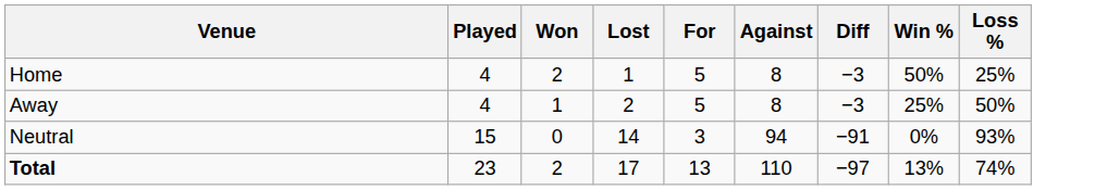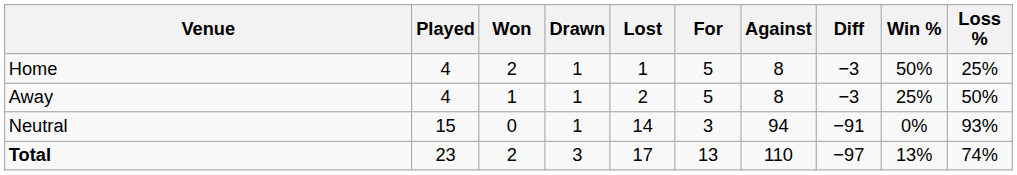 <table class="wikitable" border="1" style="text-align: center;">
 <tr>
 <th width = "350" align="left">Venue</th>
 <th width = "50">Played</th>
 <th width = "50">Won</th>
+<th width = "50">Drawn</th>
 <th width = "50">Lost</th>
 <th width = "50">For</th>
 <th width = "50">Against</th>
 <th width = "50">Diff</th>
 <th width = "50">Win %</th>
 <th width = "50">Loss %</th>
 </tr>
 <tr>
 <td align="left">Home</td>
 <td>4</td>
 <td>2</td>
 <td>1</td>
+<td>1</td>
 <td>5</td>
 <td>8</td>
 <td>−3</td>
 <td>50%</td>
 <td>25%</td>
 </tr>
 <tr>
 <td align="left">Away</td>
 <td>4</td>
+<td>1</td>
 <td>1</td>
 <td>2</td>
 <td>5</td>
 <td>8</td>
 <td>−3</td>
 <td>25%</td>
 <td>50%</td>
 </tr>
 <tr>
 <td align="left">Neutral</td>
 <td>15</td>
 <td>0</td>
+<td>1</td>
 <td>14</td>
 <td>3</td>
 <td>94</td>
 <td>−91</td>
 <td>0%</td>
 <td>93%</td>
 </tr>
 <tr>
 <td align="left"><strong>Total</strong></td>
 <td>23</td>
 <td>2</td>
+<td>3</td>
 <td>17</td>
 <td>13</td>
 <td>110</td>
 <td>−97</td>
 <td>13%</td>
 <td>74%</td>
 </tr>
 </table>
